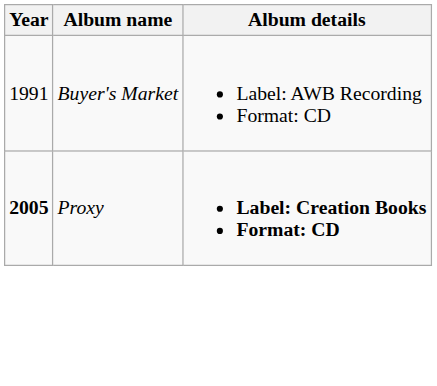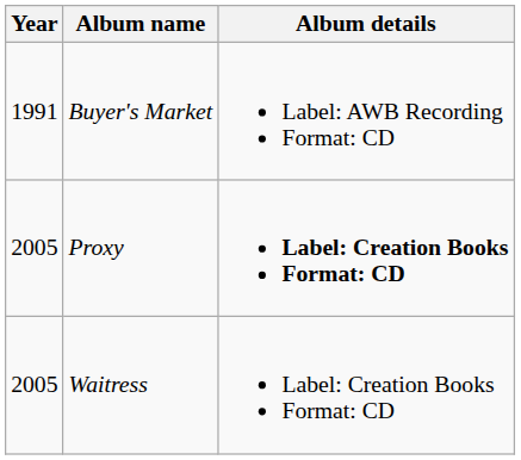 <table class="wikitable sortable">
 <tr>
 <th>Year</th>
 <th>Album name</th>
 <th class="unsortable">Album details</th>
 </tr>
 <tr>
 <td>1991</td>
 <td><em>Buyer's Market</em></td>
 <td><br><ul><li>Label: AWB Recording</li><li>Format: CD</li></ul></td>
 </tr>
 <tr>
-<td><strong>2005</strong></td>
+<td>2005</td>
 <td><em>Proxy</em></td>
 <td><strong><br><ul><li>Label: Creation Books</li><li>Format: CD</li></ul></strong></td>
 </tr>
+<tr>
+<td>2005</td>
+<td><em>Waitress</em></td>
+<td><br><ul><li>Label: Creation Books</li><li>Format: CD</li></ul></td>
+</tr>
 </table>
